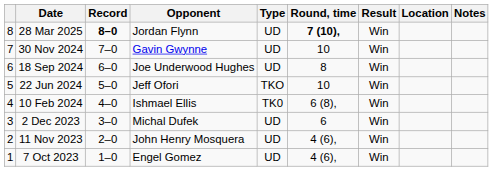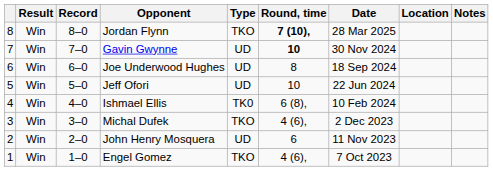 <table class="wikitable" style="text-align:center">
 <tr>
 <th></th>
-<th>Date</th>
+<th>Result</th>
 <th>Record</th>
 <th>Opponent</th>
 <th>Type</th>
 <th>Round, time</th>
-<th>Result</th>
+<th>Date</th>
 <th>Location</th>
 <th>Notes</th>
 </tr>
 <tr>
 <td>8</td>
+<td>Win</td>
+<td>8–0</td>
+<td style="text-align:left;">Jordan Flynn</td>
+<td>TKO</td>
+<td><strong>7 (10), </strong></td>
 <td>28 Mar 2025</td>
-<td><strong>8–0</strong></td>
-<td style="text-align:left;">Jordan Flynn</td>
-<td>UD</td>
-<td><strong>7 (10), </strong></td>
-<td>Win</td>
 <td style="text-align:left;"></td>
 <td></td>
 </tr>
 <tr>
 <td>7</td>
-<td>30 Nov 2024</td>
+<td>Win</td>
 <td>7–0</td>
 <td style="text-align:left;"><a href='#'>Gavin Gwynne</a></td>
 <td>UD</td>
-<td>10</td>
-<td>Win</td>
+<td><strong>10</strong></td>
+<td>30 Nov 2024</td>
 <td style="text-align:left;"></td>
 <td></td>
 </tr>
 <tr>
 <td>6</td>
-<td>18 Sep 2024</td>
+<td>Win</td>
 <td>6–0</td>
 <td style="text-align:left;">Joe Underwood Hughes</td>
 <td>UD</td>
 <td>8</td>
-<td>Win</td>
+<td>18 Sep 2024</td>
 <td style="text-align:left;"></td>
 <td></td>
 </tr>
 <tr>
 <td>5</td>
-<td>22 Jun 2024</td>
+<td>Win</td>
 <td>5–0</td>
 <td style="text-align:left;">Jeff Ofori</td>
-<td>TKO</td>
+<td>UD</td>
 <td>10</td>
-<td>Win</td>
+<td>22 Jun 2024</td>
 <td style="text-align:left;"></td>
 <td></td>
 </tr>
 <tr>
 <td>4</td>
-<td>10 Feb 2024</td>
+<td>Win</td>
 <td>4–0</td>
 <td style="text-align:left;">Ishmael Ellis</td>
 <td>TK0</td>
 <td>6 (8), </td>
-<td>Win</td>
+<td>10 Feb 2024</td>
 <td style="text-align:left;"></td>
 <td></td>
 </tr>
 <tr>
 <td>3</td>
-<td>2 Dec 2023</td>
+<td>Win</td>
 <td>3–0</td>
 <td style="text-align:left;">Michal Dufek</td>
-<td>UD</td>
-<td>6</td>
-<td>Win</td>
+<td>TKO</td>
+<td>4 (6), </td>
+<td>2 Dec 2023</td>
 <td style="text-align:left;"></td>
 <td></td>
 </tr>
 <tr>
 <td>2</td>
-<td>11 Nov 2023</td>
+<td>Win</td>
 <td>2–0</td>
 <td style="text-align:left;">John Henry Mosquera</td>
 <td>UD</td>
-<td>4 (6), </td>
-<td>Win</td>
+<td>6</td>
+<td>11 Nov 2023</td>
 <td style="text-align:left;"></td>
 <td></td>
 </tr>
 <tr>
 <td>1</td>
-<td>7 Oct 2023</td>
+<td>Win</td>
 <td>1–0</td>
 <td style="text-align:left;">Engel Gomez</td>
-<td>UD</td>
+<td>TKO</td>
 <td>4 (6), </td>
-<td>Win</td>
+<td>7 Oct 2023</td>
 <td style="text-align:left;"></td>
 <td></td>
 </tr>
 </table>
